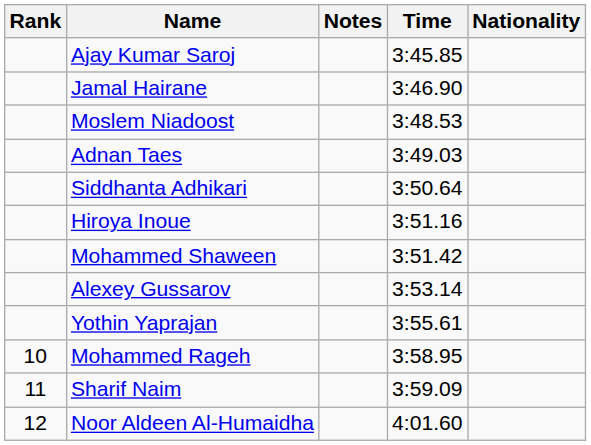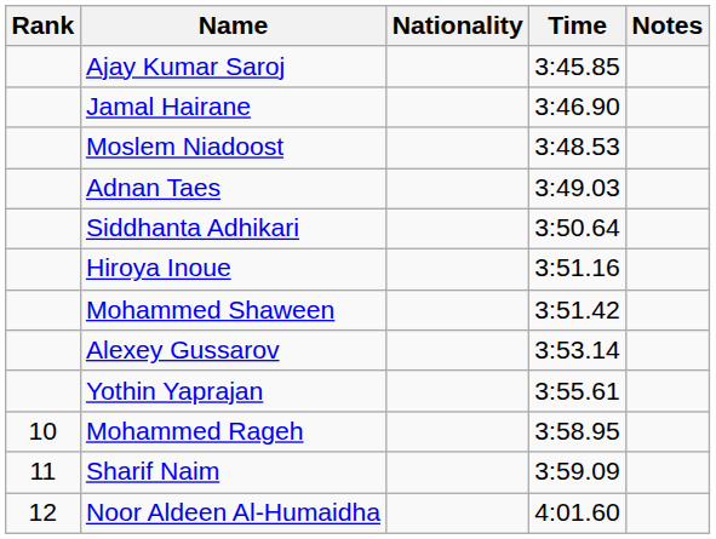 <table class="wikitable sortable" style="text-align:center">
 <tr>
 <th>Rank</th>
 <th>Name</th>
+<th>Nationality</th>
+<th>Time</th>
 <th>Notes</th>
-<th>Time</th>
-<th>Nationality</th>
 </tr>
 <tr>
 <td></td>
 <td align=left><a href='#'>Ajay Kumar Saroj</a></td>
+<td align=left></td>
+<td>3:45.85</td>
 <td></td>
-<td>3:45.85</td>
-<td align=left></td>
 </tr>
 <tr>
 <td></td>
 <td align=left><a href='#'>Jamal Hairane</a></td>
+<td align=left></td>
+<td>3:46.90</td>
 <td></td>
-<td>3:46.90</td>
-<td align=left></td>
 </tr>
 <tr>
 <td></td>
 <td align=left><a href='#'>Moslem Niadoost</a></td>
+<td align=left></td>
+<td>3:48.53</td>
 <td></td>
-<td>3:48.53</td>
-<td align=left></td>
 </tr>
 <tr>
 <td></td>
 <td align=left><a href='#'>Adnan Taes</a></td>
+<td align=left></td>
+<td>3:49.03</td>
 <td></td>
-<td>3:49.03</td>
-<td align=left></td>
 </tr>
 <tr>
 <td></td>
 <td align=left><a href='#'>Siddhanta Adhikari</a></td>
+<td align=left></td>
+<td>3:50.64</td>
 <td></td>
-<td>3:50.64</td>
-<td align=left></td>
 </tr>
 <tr>
 <td></td>
 <td align=left><a href='#'>Hiroya Inoue</a></td>
+<td align=left></td>
+<td>3:51.16</td>
 <td></td>
-<td>3:51.16</td>
-<td align=left></td>
 </tr>
 <tr>
 <td></td>
 <td align=left><a href='#'>Mohammed Shaween</a></td>
+<td align=left></td>
+<td>3:51.42</td>
 <td></td>
-<td>3:51.42</td>
-<td align=left></td>
 </tr>
 <tr>
 <td></td>
 <td align=left><a href='#'>Alexey Gussarov</a></td>
+<td align=left></td>
+<td>3:53.14</td>
 <td></td>
-<td>3:53.14</td>
-<td align=left></td>
 </tr>
 <tr>
 <td></td>
 <td align=left><a href='#'>Yothin Yaprajan</a></td>
+<td align=left></td>
+<td>3:55.61</td>
 <td></td>
-<td>3:55.61</td>
-<td align=left></td>
 </tr>
 <tr>
 <td>10</td>
 <td align=left><a href='#'>Mohammed Rageh</a></td>
+<td align=left></td>
+<td>3:58.95</td>
 <td></td>
-<td>3:58.95</td>
-<td align=left></td>
 </tr>
 <tr>
 <td>11</td>
 <td align=left><a href='#'>Sharif Naim</a></td>
+<td align=left></td>
+<td>3:59.09</td>
 <td></td>
-<td>3:59.09</td>
-<td align=left></td>
 </tr>
 <tr>
 <td>12</td>
 <td align=left><a href='#'>Noor Aldeen Al-Humaidha</a></td>
+<td align=left></td>
+<td>4:01.60</td>
 <td></td>
-<td>4:01.60</td>
-<td align=left></td>
 </tr>
 </table>
